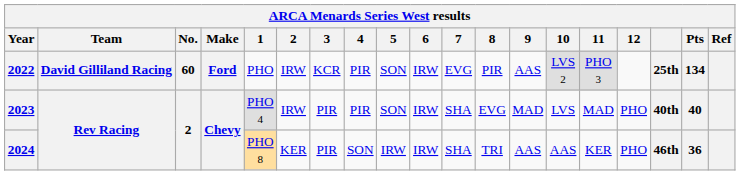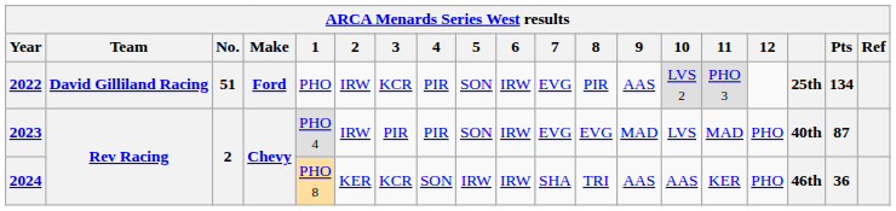 <table class="wikitable" style="text-align:center; font-size:75%">
 <tr>
 <th colspan=19><a href='#'>ARCA Menards Series West</a> results</th>
 </tr>
 <tr>
 <th>Year</th>
 <th>Team</th>
 <th>No.</th>
 <th>Make</th>
 <th>1</th>
 <th>2</th>
 <th>3</th>
 <th>4</th>
 <th>5</th>
 <th>6</th>
 <th>7</th>
 <th>8</th>
 <th>9</th>
 <th>10</th>
 <th>11</th>
 <th>12</th>
 <th></th>
 <th>Pts</th>
 <th>Ref</th>
 </tr>
 <tr>
 <th><a href='#'>2022</a></th>
 <th><a href='#'>David Gilliland Racing</a></th>
-<th>60</th>
+<th>51</th>
 <th><a href='#'>Ford</a></th>
 <td><a href='#'>PHO</a></td>
 <td><a href='#'>IRW</a></td>
 <td><a href='#'>KCR</a></td>
 <td><a href='#'>PIR</a></td>
 <td><a href='#'>SON</a></td>
 <td><a href='#'>IRW</a></td>
 <td><a href='#'>EVG</a></td>
 <td><a href='#'>PIR</a></td>
 <td><a href='#'>AAS</a></td>
 <td style="background:#DFDFDF;"><a href='#'>LVS</a><br><small>2</small></td>
 <td style="background:#DFDFDF;"><a href='#'>PHO</a><br><small>3</small></td>
 <td></td>
 <th>25th</th>
 <th>134</th>
 <th></th>
 </tr>
 <tr>
 <th><a href='#'>2023</a></th>
 <th rowspan=2><a href='#'>Rev Racing</a></th>
 <th rowspan=2>2</th>
 <th rowspan=2><a href='#'>Chevy</a></th>
 <td style="background:#DFDFDF;"><a href='#'>PHO</a><br><small>4</small></td>
 <td><a href='#'>IRW</a></td>
 <td><a href='#'>PIR</a></td>
 <td><a href='#'>PIR</a></td>
 <td><a href='#'>SON</a></td>
 <td><a href='#'>IRW</a></td>
-<td><a href='#'>SHA</a></td>
+<td><a href='#'>EVG</a></td>
 <td><a href='#'>EVG</a></td>
 <td><a href='#'>MAD</a></td>
 <td><a href='#'>LVS</a></td>
 <td><a href='#'>MAD</a></td>
 <td><a href='#'>PHO</a></td>
 <th>40th</th>
-<th>40</th>
+<th>87</th>
 <th></th>
 </tr>
 <tr>
 <th><a href='#'>2024</a></th>
 <td style="background:#FFDF9F;"><a href='#'>PHO</a><br><small>8</small></td>
 <td><a href='#'>KER</a></td>
-<td><a href='#'>PIR</a></td>
+<td><a href='#'>KCR</a></td>
 <td><a href='#'>SON</a></td>
 <td><a href='#'>IRW</a></td>
 <td><a href='#'>IRW</a></td>
 <td><a href='#'>SHA</a></td>
 <td><a href='#'>TRI</a></td>
 <td><a href='#'>AAS</a></td>
 <td><a href='#'>AAS</a></td>
 <td><a href='#'>KER</a></td>
 <td><a href='#'>PHO</a></td>
 <th>46th</th>
 <th>36</th>
 <th></th>
 </tr>
 </table>
